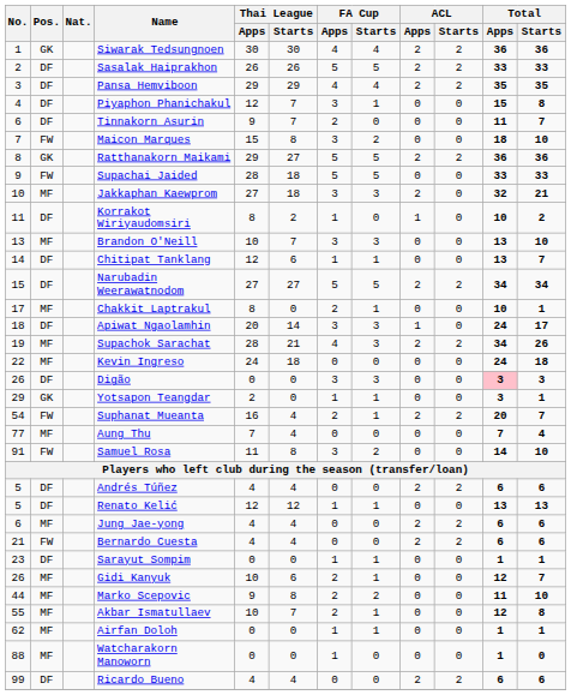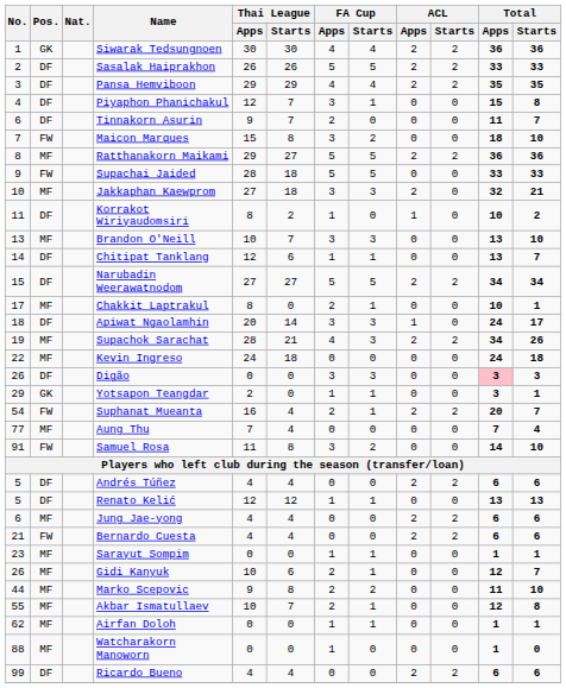 <table class="wikitable sortable" style="font-size:95%; text-align:center">
 <tr>
 <th rowspan="2">No.</th>
 <th rowspan="2">Pos.</th>
 <th rowspan="2">Nat.</th>
 <th rowspan="2" style="width:150px;">Name</th>
 <th colspan="2" style="width:86px;">Thai League</th>
 <th colspan="2" style="width:86px;">FA Cup</th>
 <th colspan="2" style="width:86px;">ACL</th>
 <th colspan="2" style="width:86px;">Total</th>
 </tr>
 <tr>
 <th>Apps</th>
 <th>Starts</th>
 <th>Apps</th>
 <th>Starts</th>
 <th>Apps</th>
 <th>Starts</th>
 <th>Apps</th>
 <th>Starts</th>
 </tr>
 <tr>
 <td>1</td>
 <td>GK</td>
 <td></td>
 <td align=left><a href='#'>Siwarak Tedsungnoen</a></td>
 <td>30</td>
 <td>30</td>
 <td>4</td>
 <td>4</td>
 <td>2</td>
 <td>2</td>
 <td><strong>36</strong></td>
 <td><strong>36</strong></td>
 </tr>
 <tr>
 <td>2</td>
 <td>DF</td>
 <td></td>
 <td align=left><a href='#'>Sasalak Haiprakhon</a></td>
 <td>26</td>
 <td>26</td>
 <td>5</td>
 <td>5</td>
 <td>2</td>
 <td>2</td>
 <td><strong>33</strong></td>
 <td><strong>33</strong></td>
 </tr>
 <tr>
 <td>3</td>
 <td>DF</td>
 <td></td>
 <td align=left><a href='#'>Pansa Hemviboon</a></td>
 <td>29</td>
 <td>29</td>
 <td>4</td>
 <td>4</td>
 <td>2</td>
 <td>2</td>
 <td><strong>35</strong></td>
 <td><strong>35</strong></td>
 </tr>
 <tr>
 <td>4</td>
 <td>DF</td>
 <td></td>
 <td align=left><a href='#'>Piyaphon Phanichakul</a></td>
 <td>12</td>
 <td>7</td>
 <td>3</td>
 <td>1</td>
 <td>0</td>
 <td>0</td>
 <td><strong>15</strong></td>
 <td><strong>8</strong></td>
 </tr>
 <tr>
 <td>6</td>
 <td>DF</td>
 <td></td>
 <td align=left><a href='#'>Tinnakorn Asurin</a></td>
 <td>9</td>
 <td>7</td>
 <td>2</td>
 <td>0</td>
 <td>0</td>
 <td>0</td>
 <td><strong>11</strong></td>
 <td><strong>7</strong></td>
 </tr>
 <tr>
 <td>7</td>
 <td>FW</td>
 <td></td>
 <td align=left><a href='#'>Maicon Marques</a></td>
 <td>15</td>
 <td>8</td>
 <td>3</td>
 <td>2</td>
 <td>0</td>
 <td>0</td>
 <td><strong>18</strong></td>
 <td><strong>10</strong></td>
 </tr>
 <tr>
 <td>8</td>
-<td>GK</td>
+<td>MF</td>
 <td></td>
 <td align=left><a href='#'>Ratthanakorn Maikami</a></td>
 <td>29</td>
 <td>27</td>
 <td>5</td>
 <td>5</td>
 <td>2</td>
 <td>2</td>
 <td><strong>36</strong></td>
 <td><strong>36</strong></td>
 </tr>
 <tr>
 <td>9</td>
 <td>FW</td>
 <td></td>
 <td align=left><a href='#'>Supachai Jaided</a></td>
 <td>28</td>
 <td>18</td>
 <td>5</td>
 <td>5</td>
 <td>0</td>
 <td>0</td>
 <td><strong>33</strong></td>
 <td><strong>33</strong></td>
 </tr>
 <tr>
 <td>10</td>
 <td>MF</td>
 <td></td>
 <td align=left><a href='#'>Jakkaphan Kaewprom</a></td>
 <td>27</td>
 <td>18</td>
 <td>3</td>
 <td>3</td>
 <td>2</td>
 <td>0</td>
 <td><strong>32</strong></td>
 <td><strong>21</strong></td>
 </tr>
 <tr>
 <td>11</td>
 <td>DF</td>
 <td></td>
 <td align=left><a href='#'>Korrakot Wiriyaudomsiri</a></td>
 <td>8</td>
 <td>2</td>
 <td>1</td>
 <td>0</td>
 <td>1</td>
 <td>0</td>
 <td><strong>10</strong></td>
 <td><strong>2</strong></td>
 </tr>
 <tr>
 <td>13</td>
 <td>MF</td>
 <td></td>
 <td align=left><a href='#'>Brandon O'Neill</a></td>
 <td>10</td>
 <td>7</td>
 <td>3</td>
 <td>3</td>
 <td>0</td>
 <td>0</td>
 <td><strong>13</strong></td>
 <td><strong>10</strong></td>
 </tr>
 <tr>
 <td>14</td>
 <td>DF</td>
 <td></td>
 <td align=left><a href='#'>Chitipat Tanklang</a></td>
 <td>12</td>
 <td>6</td>
 <td>1</td>
 <td>1</td>
 <td>0</td>
 <td>0</td>
 <td><strong>13</strong></td>
 <td><strong>7</strong></td>
 </tr>
 <tr>
 <td>15</td>
 <td>DF</td>
 <td></td>
 <td align=left><a href='#'>Narubadin Weerawatnodom</a></td>
 <td>27</td>
 <td>27</td>
 <td>5</td>
 <td>5</td>
 <td>2</td>
 <td>2</td>
 <td><strong>34</strong></td>
 <td><strong>34</strong></td>
 </tr>
 <tr>
 <td>17</td>
 <td>MF</td>
 <td></td>
 <td align=left><a href='#'>Chakkit Laptrakul</a></td>
 <td>8</td>
 <td>0</td>
 <td>2</td>
 <td>1</td>
 <td>0</td>
 <td>0</td>
 <td><strong>10</strong></td>
 <td><strong>1</strong></td>
 </tr>
 <tr>
 <td>18</td>
 <td>DF</td>
 <td></td>
 <td align=left><a href='#'>Apiwat Ngaolamhin</a></td>
 <td>20</td>
 <td>14</td>
 <td>3</td>
 <td>3</td>
 <td>1</td>
 <td>0</td>
 <td><strong>24</strong></td>
 <td><strong>17</strong></td>
 </tr>
 <tr>
 <td>19</td>
 <td>MF</td>
 <td></td>
 <td align=left><a href='#'>Supachok Sarachat</a></td>
 <td>28</td>
 <td>21</td>
 <td>4</td>
 <td>3</td>
 <td>2</td>
 <td>2</td>
 <td><strong>34</strong></td>
 <td><strong>26</strong></td>
 </tr>
 <tr>
 <td>22</td>
 <td>MF</td>
 <td></td>
 <td align=left><a href='#'>Kevin Ingreso</a></td>
 <td>24</td>
 <td>18</td>
 <td>0</td>
 <td>0</td>
 <td>0</td>
 <td>0</td>
 <td><strong>24</strong></td>
 <td><strong>18</strong></td>
 </tr>
 <tr>
 <td>26</td>
 <td>DF</td>
 <td></td>
 <td align=left><a href='#'>Digão</a></td>
 <td>0</td>
 <td>0</td>
 <td>3</td>
 <td>3</td>
 <td>0</td>
 <td>0</td>
 <td style="background: pink;"><strong>3</strong></td>
 <td><strong>3</strong></td>
 </tr>
 <tr>
 <td>29</td>
 <td>GK</td>
 <td></td>
 <td align=left><a href='#'>Yotsapon Teangdar</a></td>
 <td>2</td>
 <td>0</td>
 <td>1</td>
 <td>1</td>
 <td>0</td>
 <td>0</td>
 <td><strong>3</strong></td>
 <td><strong>1</strong></td>
 </tr>
 <tr>
 <td>54</td>
 <td>FW</td>
 <td></td>
 <td align=left><a href='#'>Suphanat Mueanta</a></td>
 <td>16</td>
 <td>4</td>
 <td>2</td>
 <td>1</td>
 <td>2</td>
 <td>2</td>
 <td><strong>20</strong></td>
 <td><strong>7</strong></td>
 </tr>
 <tr>
 <td>77</td>
 <td>MF</td>
 <td></td>
 <td align=left><a href='#'>Aung Thu</a></td>
 <td>7</td>
 <td>4</td>
 <td>0</td>
 <td>0</td>
 <td>0</td>
 <td>0</td>
 <td><strong>7</strong></td>
 <td><strong>4</strong></td>
 </tr>
 <tr>
 <td>91</td>
 <td>FW</td>
 <td></td>
 <td align=left><a href='#'>Samuel Rosa</a></td>
 <td>11</td>
 <td>8</td>
 <td>3</td>
 <td>2</td>
 <td>0</td>
 <td>0</td>
 <td><strong>14</strong></td>
 <td><strong>10</strong></td>
 </tr>
 <tr>
 <th colspan=14>Players who left club during the season (transfer/loan)</th>
 </tr>
 <tr>
 <td>5</td>
 <td>DF</td>
 <td></td>
 <td align=left><a href='#'>Andrés Túñez</a></td>
 <td>4</td>
 <td>4</td>
 <td>0</td>
 <td>0</td>
 <td>2</td>
 <td>2</td>
 <td><strong>6</strong></td>
 <td><strong>6</strong></td>
 </tr>
 <tr>
 <td>5</td>
 <td>DF</td>
 <td></td>
 <td align=left><a href='#'>Renato Kelić</a></td>
 <td>12</td>
 <td>12</td>
 <td>1</td>
 <td>1</td>
 <td>0</td>
 <td>0</td>
 <td><strong>13</strong></td>
 <td><strong>13</strong></td>
 </tr>
 <tr>
 <td>6</td>
 <td>MF</td>
 <td></td>
 <td align=left><a href='#'>Jung Jae-yong</a></td>
 <td>4</td>
 <td>4</td>
 <td>0</td>
 <td>0</td>
 <td>2</td>
 <td>2</td>
 <td><strong>6</strong></td>
 <td><strong>6</strong></td>
 </tr>
 <tr>
 <td>21</td>
 <td>FW</td>
 <td></td>
 <td align=left><a href='#'>Bernardo Cuesta</a></td>
 <td>4</td>
 <td>4</td>
 <td>0</td>
 <td>0</td>
 <td>2</td>
 <td>2</td>
 <td><strong>6</strong></td>
 <td><strong>6</strong></td>
 </tr>
 <tr>
 <td>23</td>
-<td>DF</td>
+<td>MF</td>
 <td></td>
 <td align=left><a href='#'>Sarayut Sompim</a></td>
 <td>0</td>
 <td>0</td>
 <td>1</td>
 <td>1</td>
 <td>0</td>
 <td>0</td>
 <td><strong>1</strong></td>
 <td><strong>1</strong></td>
 </tr>
 <tr>
 <td>26</td>
 <td>MF</td>
 <td></td>
 <td align=left><a href='#'>Gidi Kanyuk</a></td>
 <td>10</td>
 <td>6</td>
 <td>2</td>
 <td>1</td>
 <td>0</td>
 <td>0</td>
 <td><strong>12</strong></td>
 <td><strong>7</strong></td>
 </tr>
 <tr>
 <td>44</td>
 <td>MF</td>
 <td></td>
 <td align=left><a href='#'>Marko Scepovic</a></td>
 <td>9</td>
 <td>8</td>
 <td>2</td>
 <td>2</td>
 <td>0</td>
 <td>0</td>
 <td><strong>11</strong></td>
 <td><strong>10</strong></td>
 </tr>
 <tr>
 <td>55</td>
 <td>MF</td>
 <td></td>
 <td align=left><a href='#'>Akbar Ismatullaev</a></td>
 <td>10</td>
 <td>7</td>
 <td>2</td>
 <td>1</td>
 <td>0</td>
 <td>0</td>
 <td><strong>12</strong></td>
 <td><strong>8</strong></td>
 </tr>
 <tr>
 <td>62</td>
 <td>MF</td>
 <td></td>
 <td align=left><a href='#'>Airfan Doloh</a></td>
 <td>0</td>
 <td>0</td>
 <td>1</td>
 <td>1</td>
 <td>0</td>
 <td>0</td>
 <td><strong>1</strong></td>
 <td><strong>1</strong></td>
 </tr>
 <tr>
 <td>88</td>
 <td>MF</td>
 <td></td>
 <td align=left><a href='#'>Watcharakorn Manoworn</a></td>
 <td>0</td>
 <td>0</td>
 <td>1</td>
 <td>0</td>
 <td>0</td>
 <td>0</td>
 <td><strong>1</strong></td>
 <td><strong>0</strong></td>
 </tr>
 <tr>
 <td>99</td>
 <td>DF</td>
 <td></td>
 <td align=left><a href='#'>Ricardo Bueno</a></td>
 <td>4</td>
 <td>4</td>
 <td>0</td>
 <td>0</td>
 <td>2</td>
 <td>2</td>
 <td><strong>6</strong></td>
 <td><strong>6</strong></td>
 </tr>
 <tr>
 </tr>
 </table>
